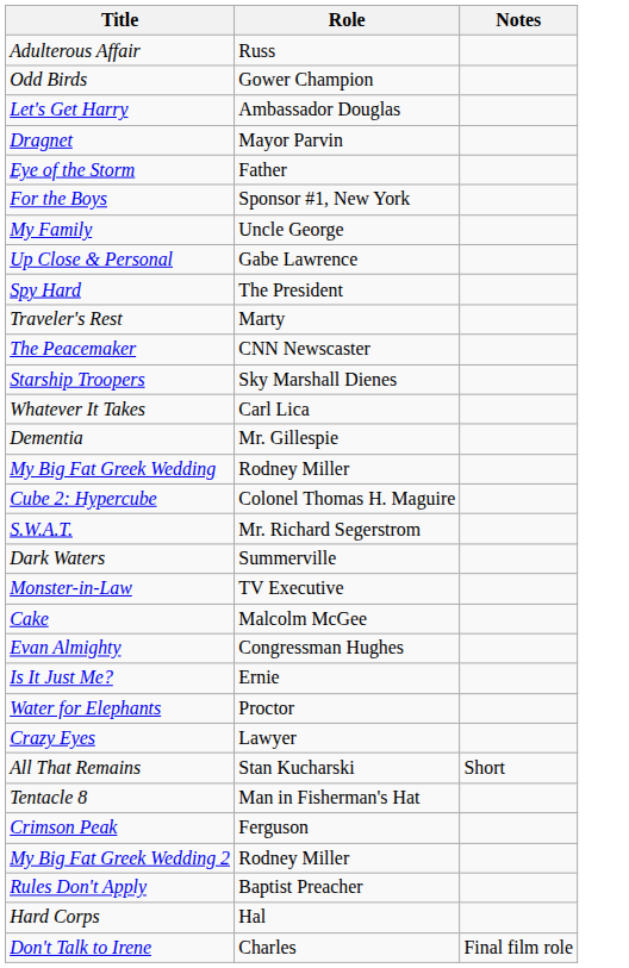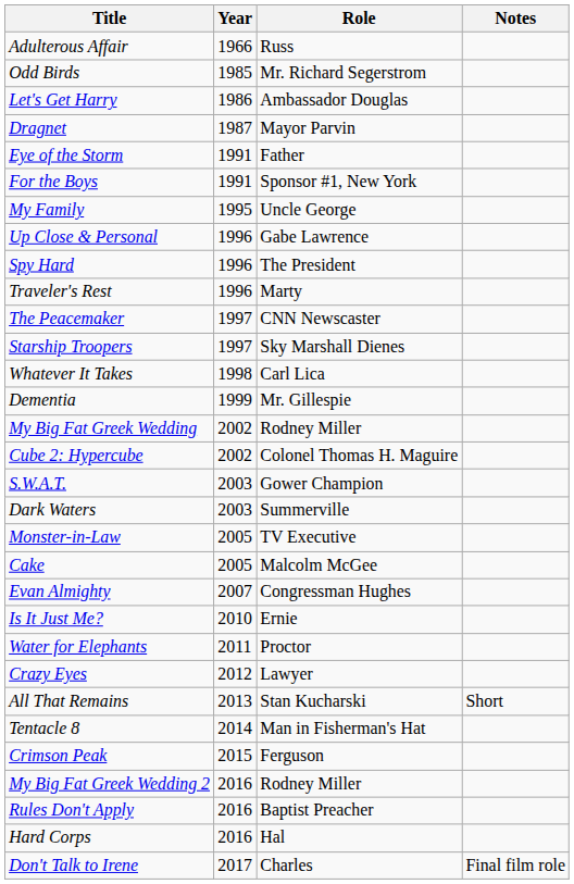 <table class="wikitable sortable">
 <tr>
 <th>Title</th>
+<th>Year</th>
 <th>Role</th>
 <th class="unsortable">Notes</th>
 </tr>
 <tr>
 <td><em>Adulterous Affair</em></td>
+<td>1966</td>
 <td>Russ</td>
 <td></td>
 </tr>
 <tr>
 <td><em>Odd Birds</em></td>
-<td>Gower Champion</td>
+<td>1985</td>
+<td>Mr. Richard Segerstrom</td>
 <td></td>
 </tr>
 <tr>
 <td><em><a href='#'>Let's Get Harry</a></em></td>
+<td>1986</td>
 <td>Ambassador Douglas</td>
 <td></td>
 </tr>
 <tr>
 <td><em><a href='#'>Dragnet</a></em></td>
+<td>1987</td>
 <td>Mayor Parvin</td>
 <td></td>
 </tr>
 <tr>
 <td><em><a href='#'>Eye of the Storm</a></em></td>
+<td>1991</td>
 <td>Father</td>
 <td></td>
 </tr>
 <tr>
 <td><em><a href='#'>For the Boys</a></em></td>
+<td>1991</td>
 <td>Sponsor #1, New York</td>
 <td></td>
 </tr>
 <tr>
 <td><em><a href='#'>My Family</a></em></td>
+<td>1995</td>
 <td>Uncle George</td>
 <td></td>
 </tr>
 <tr>
 <td><em><a href='#'>Up Close & Personal</a></em></td>
+<td>1996</td>
 <td>Gabe Lawrence</td>
 <td></td>
 </tr>
 <tr>
 <td><em><a href='#'>Spy Hard</a></em></td>
+<td>1996</td>
 <td>The President</td>
 <td></td>
 </tr>
 <tr>
 <td><em>Traveler's Rest</em></td>
+<td>1996</td>
 <td>Marty</td>
 <td></td>
 </tr>
 <tr>
 <td data-sort-value="Peacemaker, The"><em><a href='#'>The Peacemaker</a></em></td>
+<td>1997</td>
 <td>CNN Newscaster</td>
 <td></td>
 </tr>
 <tr>
 <td><em><a href='#'>Starship Troopers</a></em></td>
+<td>1997</td>
 <td>Sky Marshall Dienes</td>
 <td></td>
 </tr>
 <tr>
 <td><em>Whatever It Takes</em></td>
+<td>1998</td>
 <td>Carl Lica</td>
 <td></td>
 </tr>
 <tr>
 <td><em>Dementia</em></td>
+<td>1999</td>
 <td>Mr. Gillespie</td>
 <td></td>
 </tr>
 <tr>
 <td><em><a href='#'>My Big Fat Greek Wedding</a></em></td>
+<td>2002</td>
 <td>Rodney Miller</td>
 <td></td>
 </tr>
 <tr>
 <td><em><a href='#'>Cube 2: Hypercube</a></em></td>
+<td>2002</td>
 <td>Colonel Thomas H. Maguire</td>
 <td></td>
 </tr>
 <tr>
 <td><em><a href='#'>S.W.A.T.</a></em></td>
-<td>Mr. Richard Segerstrom</td>
+<td>2003</td>
+<td>Gower Champion</td>
 <td></td>
 </tr>
 <tr>
 <td><em>Dark Waters</em></td>
+<td>2003</td>
 <td>Summerville</td>
 <td></td>
 </tr>
 <tr>
 <td><em><a href='#'>Monster-in-Law</a></em></td>
+<td>2005</td>
 <td>TV Executive</td>
 <td></td>
 </tr>
 <tr>
 <td><em><a href='#'>Cake</a></em></td>
+<td>2005</td>
 <td>Malcolm McGee</td>
 <td></td>
 </tr>
 <tr>
 <td><em><a href='#'>Evan Almighty</a></em></td>
+<td>2007</td>
 <td>Congressman Hughes</td>
 <td></td>
 </tr>
 <tr>
 <td><em><a href='#'>Is It Just Me?</a></em></td>
+<td>2010</td>
 <td>Ernie</td>
 <td></td>
 </tr>
 <tr>
 <td><em><a href='#'>Water for Elephants</a></em></td>
+<td>2011</td>
 <td>Proctor</td>
 <td></td>
 </tr>
 <tr>
 <td><em><a href='#'>Crazy Eyes</a></em></td>
+<td>2012</td>
 <td>Lawyer</td>
 <td></td>
 </tr>
 <tr>
 <td><em>All That Remains</em></td>
+<td>2013</td>
 <td>Stan Kucharski</td>
 <td>Short</td>
 </tr>
 <tr>
 <td><em>Tentacle 8</em></td>
+<td>2014</td>
 <td>Man in Fisherman's Hat</td>
 <td></td>
 </tr>
 <tr>
 <td><em><a href='#'>Crimson Peak</a></em></td>
+<td>2015</td>
 <td>Ferguson</td>
 <td></td>
 </tr>
 <tr>
 <td><em><a href='#'>My Big Fat Greek Wedding 2</a></em></td>
+<td>2016</td>
 <td>Rodney Miller</td>
 <td></td>
 </tr>
 <tr>
 <td><em><a href='#'>Rules Don't Apply</a></em></td>
+<td>2016</td>
 <td>Baptist Preacher</td>
 <td></td>
 </tr>
 <tr>
 <td><em>Hard Corps</em></td>
+<td>2016</td>
 <td>Hal</td>
 <td></td>
 </tr>
 <tr>
 <td><em><a href='#'>Don't Talk to Irene</a></em></td>
+<td>2017</td>
 <td>Charles</td>
 <td>Final film role</td>
 </tr>
 </table>
